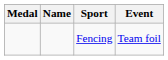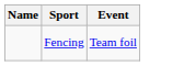 <table class="wikitable sortable" style="font-size:90%">
 <tr>
-<th>Medal</th>
 <th>Name</th>
 <th>Sport</th>
 <th>Event</th>
 </tr>
 <tr>
-<td></td>
 <td><br><br></td>
 <td><a href='#'>Fencing</a></td>
 <td><a href='#'>Team foil</a></td>
 </tr>
 </table>
